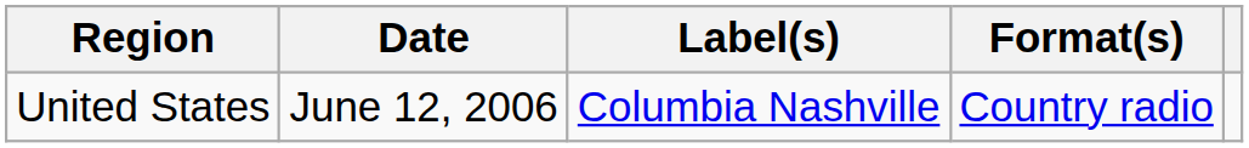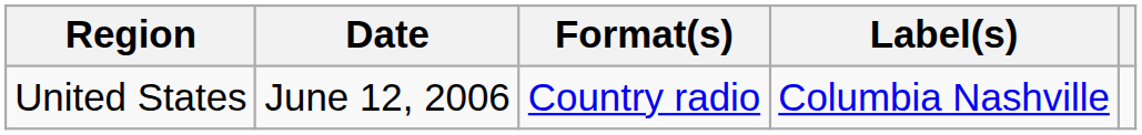 <table class="wikitable">
 <tr>
 <th>Region</th>
 <th>Date</th>
+<th>Format(s)</th>
 <th>Label(s)</th>
-<th>Format(s)</th>
 <th></th>
 </tr>
 <tr>
 <td>United States</td>
 <td>June 12, 2006</td>
+<td><a href='#'>Country radio</a></td>
 <td><a href='#'>Columbia Nashville</a></td>
-<td><a href='#'>Country radio</a></td>
 <td></td>
 </tr>
 </table>
